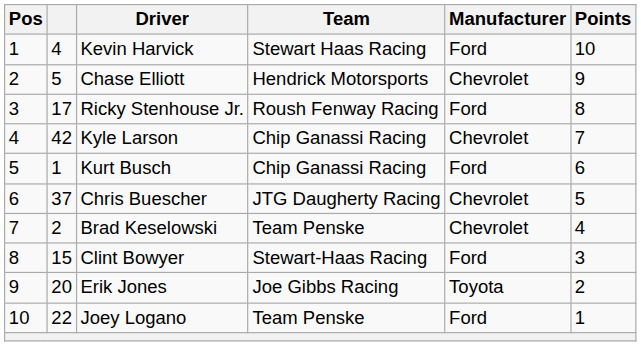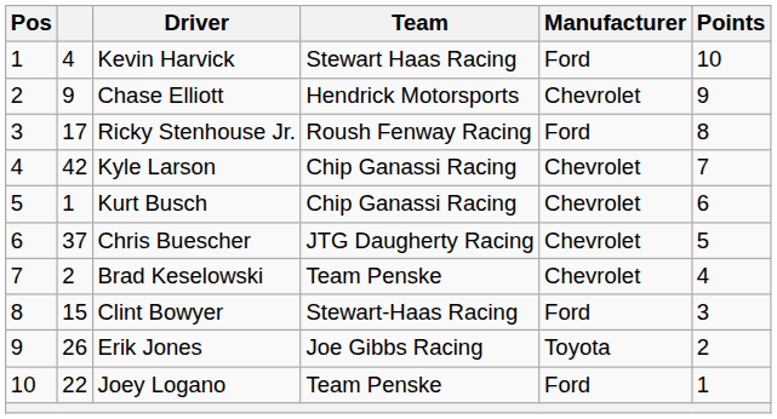 <table class="wikitable" style="font-size:98%">
 <tr>
 <th>Pos</th>
 <th></th>
 <th>Driver</th>
 <th>Team</th>
 <th>Manufacturer</th>
 <th>Points</th>
 </tr>
 <tr>
 <td>1</td>
 <td>4</td>
 <td>Kevin Harvick</td>
 <td>Stewart Haas Racing</td>
 <td>Ford</td>
 <td>10</td>
 </tr>
 <tr>
 <td>2</td>
-<td>5</td>
+<td>9</td>
 <td>Chase Elliott</td>
 <td>Hendrick Motorsports</td>
 <td>Chevrolet</td>
 <td>9</td>
 </tr>
 <tr>
 <td>3</td>
 <td>17</td>
 <td>Ricky Stenhouse Jr.</td>
 <td>Roush Fenway Racing</td>
 <td>Ford</td>
 <td>8</td>
 </tr>
 <tr>
 <td>4</td>
 <td>42</td>
 <td>Kyle Larson</td>
 <td>Chip Ganassi Racing</td>
 <td>Chevrolet</td>
 <td>7</td>
 </tr>
 <tr>
 <td>5</td>
 <td>1</td>
 <td>Kurt Busch</td>
 <td>Chip Ganassi Racing</td>
-<td>Ford</td>
+<td>Chevrolet</td>
 <td>6</td>
 </tr>
 <tr>
 <td>6</td>
 <td>37</td>
 <td>Chris Buescher</td>
 <td>JTG Daugherty Racing</td>
 <td>Chevrolet</td>
 <td>5</td>
 </tr>
 <tr>
 <td>7</td>
 <td>2</td>
 <td>Brad Keselowski</td>
 <td>Team Penske</td>
 <td>Chevrolet</td>
 <td>4</td>
 </tr>
 <tr>
 <td>8</td>
 <td>15</td>
 <td>Clint Bowyer</td>
 <td>Stewart-Haas Racing</td>
 <td>Ford</td>
 <td>3</td>
 </tr>
 <tr>
 <td>9</td>
-<td>20</td>
+<td>26</td>
 <td>Erik Jones</td>
 <td>Joe Gibbs Racing</td>
 <td>Toyota</td>
 <td>2</td>
 </tr>
 <tr>
 <td>10</td>
 <td>22</td>
 <td>Joey Logano</td>
 <td>Team Penske</td>
 <td>Ford</td>
 <td>1</td>
 </tr>
 <tr>
 <th colspan="6"></th>
 </tr>
 </table>
